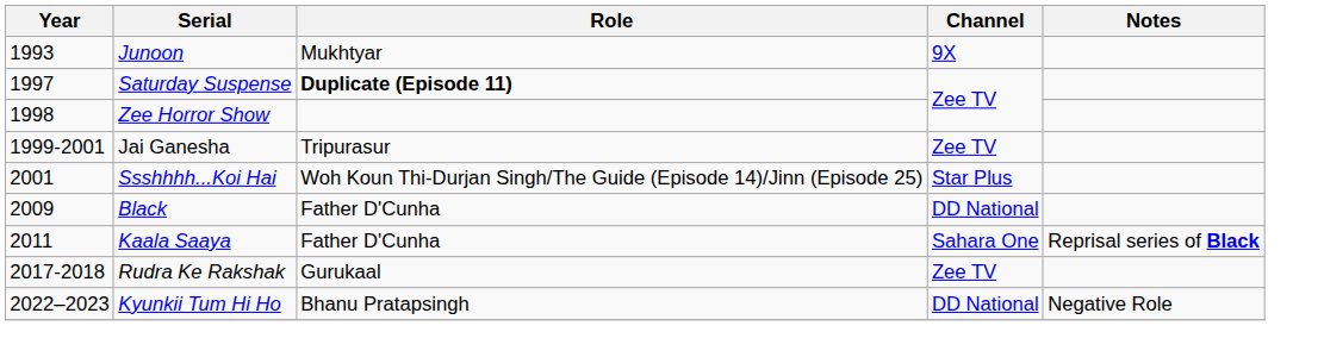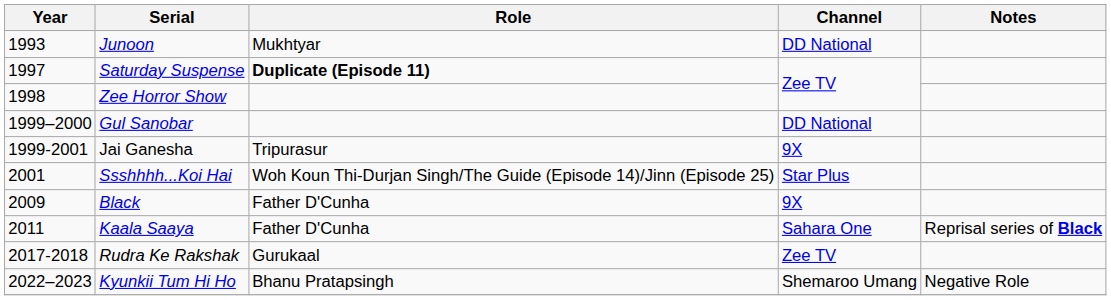 <table class="wikitable sortable">
 <tr>
 <th>Year</th>
 <th>Serial</th>
 <th>Role</th>
 <th>Channel</th>
 <th>Notes</th>
 </tr>
 <tr>
 <td>1993</td>
 <td><em><a href='#'>Junoon</a></em></td>
 <td>Mukhtyar</td>
-<td><a href='#'>9X</a></td>
+<td><a href='#'>DD National</a></td>
 <td></td>
 </tr>
 <tr>
 <td>1997</td>
 <td><em><a href='#'>Saturday Suspense</a></em></td>
 <td><strong>Duplicate (Episode 11)</strong></td>
 <td rowspan="2"><a href='#'>Zee TV</a></td>
 <td></td>
 </tr>
 <tr>
 <td>1998</td>
 <td><em><a href='#'>Zee Horror Show</a></em></td>
 <td></td>
 <td></td>
 </tr>
 <tr>
+<td>1999–2000</td>
+<td><em><a href='#'>Gul Sanobar</a></em></td>
+<td></td>
+<td><a href='#'>DD National</a></td>
+<td></td>
+</tr>
+<tr>
 <td>1999-2001</td>
 <td>Jai Ganesha</td>
 <td>Tripurasur</td>
-<td><a href='#'>Zee TV</a></td>
+<td><a href='#'>9X</a></td>
 <td></td>
 </tr>
 <tr>
 <td>2001</td>
 <td><em><a href='#'>Ssshhhh...Koi Hai</a></em></td>
 <td>Woh Koun Thi-Durjan Singh/The Guide (Episode 14)/Jinn (Episode 25)</td>
 <td><a href='#'>Star Plus</a></td>
 <td></td>
 </tr>
 <tr>
 <td>2009</td>
 <td><em><a href='#'>Black</a></em></td>
 <td>Father D'Cunha</td>
-<td><a href='#'>DD National</a></td>
+<td><a href='#'>9X</a></td>
 <td></td>
 </tr>
 <tr>
 <td>2011</td>
 <td><em><a href='#'>Kaala Saaya</a></em></td>
 <td>Father D'Cunha</td>
 <td><a href='#'>Sahara One</a></td>
 <td>Reprisal series of <strong><a href='#'>Black</a></strong></td>
 </tr>
 <tr>
 <td>2017-2018</td>
 <td><em>Rudra Ke Rakshak</em></td>
 <td>Gurukaal</td>
 <td><a href='#'>Zee TV</a></td>
 <td></td>
 </tr>
 <tr>
 <td>2022–2023</td>
 <td><em><a href='#'>Kyunkii Tum Hi Ho</a></em></td>
 <td>Bhanu Pratapsingh</td>
-<td><a href='#'>DD National</a></td>
+<td>Shemaroo Umang</td>
 <td>Negative Role</td>
 </tr>
 <tr>
 </tr>
 </table>
